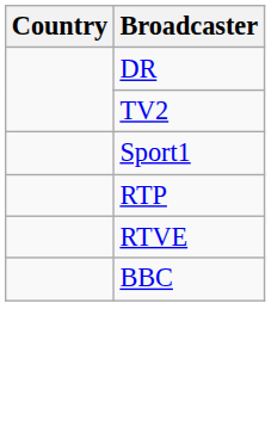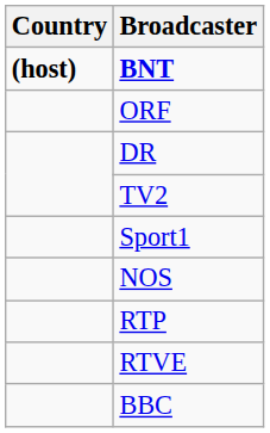 <table class="wikitable">
 <tr>
 <th>Country</th>
 <th>Broadcaster</th>
+</tr>
+<tr>
+<td><strong> (host)</strong></td>
+<td><strong><a href='#'>BNT</a></strong></td>
+</tr>
+<tr>
+<td></td>
+<td><a href='#'>ORF</a></td>
 </tr>
 <tr>
 <td rowspan="2"></td>
 <td><a href='#'>DR</a></td>
 </tr>
 <tr>
 <td><a href='#'>TV2</a></td>
 </tr>
 <tr>
 <td></td>
 <td><a href='#'>Sport1</a></td>
 </tr>
 <tr>
 <td></td>
+<td><a href='#'>NOS</a></td>
+</tr>
+<tr>
+<td></td>
 <td><a href='#'>RTP</a></td>
 </tr>
 <tr>
 <td></td>
 <td><a href='#'>RTVE</a></td>
 </tr>
 <tr>
 <td></td>
 <td><a href='#'>BBC</a></td>
 </tr>
 </table>
